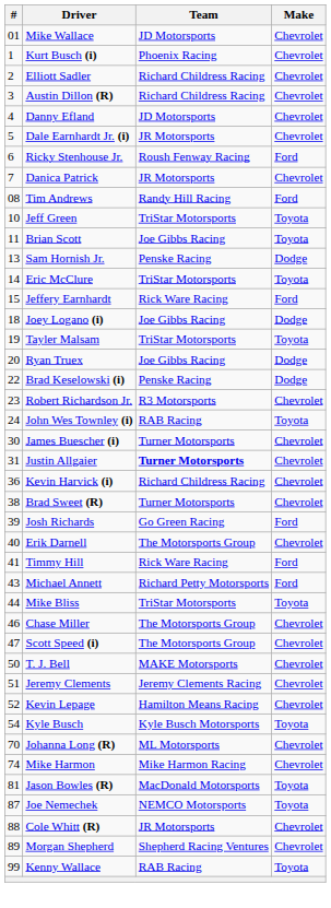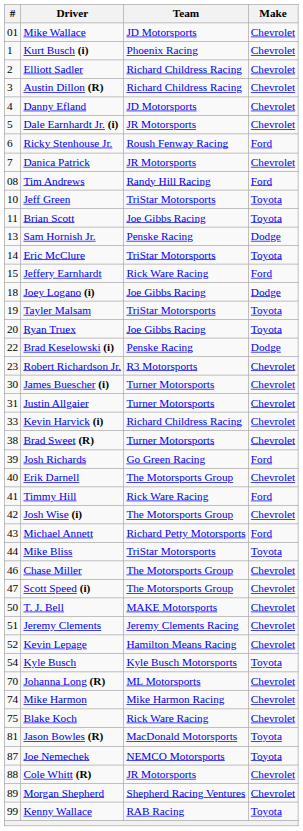 <table class="wikitable" style="font-size:95%">
 <tr>
 <th>#</th>
 <th>Driver</th>
 <th>Team</th>
 <th>Make</th>
 </tr>
 <tr>
 <td>01</td>
 <td><a href='#'>Mike Wallace</a></td>
 <td><a href='#'>JD Motorsports</a></td>
 <td><a href='#'>Chevrolet</a></td>
 </tr>
 <tr>
 <td>1</td>
 <td><a href='#'>Kurt Busch</a> <strong>(i)</strong></td>
 <td><a href='#'>Phoenix Racing</a></td>
 <td><a href='#'>Chevrolet</a></td>
 </tr>
 <tr>
 <td>2</td>
 <td><a href='#'>Elliott Sadler</a></td>
 <td><a href='#'>Richard Childress Racing</a></td>
 <td><a href='#'>Chevrolet</a></td>
 </tr>
 <tr>
 <td>3</td>
 <td><a href='#'>Austin Dillon</a> <strong>(R)</strong></td>
 <td><a href='#'>Richard Childress Racing</a></td>
 <td><a href='#'>Chevrolet</a></td>
 </tr>
 <tr>
 <td>4</td>
 <td><a href='#'>Danny Efland</a></td>
 <td><a href='#'>JD Motorsports</a></td>
 <td><a href='#'>Chevrolet</a></td>
 </tr>
 <tr>
 <td>5</td>
 <td><a href='#'>Dale Earnhardt Jr.</a> <strong>(i)</strong></td>
 <td><a href='#'>JR Motorsports</a></td>
 <td><a href='#'>Chevrolet</a></td>
 </tr>
 <tr>
 <td>6</td>
 <td><a href='#'>Ricky Stenhouse Jr.</a></td>
 <td><a href='#'>Roush Fenway Racing</a></td>
 <td><a href='#'>Ford</a></td>
 </tr>
 <tr>
 <td>7</td>
 <td><a href='#'>Danica Patrick</a></td>
 <td><a href='#'>JR Motorsports</a></td>
 <td><a href='#'>Chevrolet</a></td>
 </tr>
 <tr>
 <td>08</td>
 <td><a href='#'>Tim Andrews</a></td>
 <td><a href='#'>Randy Hill Racing</a></td>
 <td><a href='#'>Ford</a></td>
 </tr>
 <tr>
 <td>10</td>
 <td><a href='#'>Jeff Green</a></td>
 <td><a href='#'>TriStar Motorsports</a></td>
 <td><a href='#'>Toyota</a></td>
 </tr>
 <tr>
 <td>11</td>
 <td><a href='#'>Brian Scott</a></td>
 <td><a href='#'>Joe Gibbs Racing</a></td>
 <td><a href='#'>Toyota</a></td>
 </tr>
 <tr>
 <td>13</td>
 <td><a href='#'>Sam Hornish Jr.</a></td>
 <td><a href='#'>Penske Racing</a></td>
 <td><a href='#'>Dodge</a></td>
 </tr>
 <tr>
 <td>14</td>
 <td><a href='#'>Eric McClure</a></td>
 <td><a href='#'>TriStar Motorsports</a></td>
 <td><a href='#'>Toyota</a></td>
 </tr>
 <tr>
 <td>15</td>
 <td><a href='#'>Jeffery Earnhardt</a></td>
 <td><a href='#'>Rick Ware Racing</a></td>
 <td><a href='#'>Ford</a></td>
 </tr>
 <tr>
 <td>18</td>
 <td><a href='#'>Joey Logano</a> <strong>(i)</strong></td>
 <td><a href='#'>Joe Gibbs Racing</a></td>
 <td><a href='#'>Dodge</a></td>
 </tr>
 <tr>
 <td>19</td>
 <td><a href='#'>Tayler Malsam</a></td>
 <td><a href='#'>TriStar Motorsports</a></td>
 <td><a href='#'>Toyota</a></td>
 </tr>
 <tr>
 <td>20</td>
 <td><a href='#'>Ryan Truex</a></td>
 <td><a href='#'>Joe Gibbs Racing</a></td>
-<td><a href='#'>Dodge</a></td>
+<td><a href='#'>Toyota</a></td>
 </tr>
 <tr>
 <td>22</td>
 <td><a href='#'>Brad Keselowski</a> <strong>(i)</strong></td>
 <td><a href='#'>Penske Racing</a></td>
 <td><a href='#'>Dodge</a></td>
 </tr>
 <tr>
 <td>23</td>
 <td><a href='#'>Robert Richardson Jr.</a></td>
 <td><a href='#'>R3 Motorsports</a></td>
 <td><a href='#'>Chevrolet</a></td>
 </tr>
 <tr>
-<td>24</td>
-<td><a href='#'>John Wes Townley</a> <strong>(i)</strong></td>
-<td><a href='#'>RAB Racing</a></td>
-<td><a href='#'>Toyota</a></td>
-</tr>
-<tr>
 <td>30</td>
 <td><a href='#'>James Buescher</a> <strong>(i)</strong></td>
 <td><a href='#'>Turner Motorsports</a></td>
 <td><a href='#'>Chevrolet</a></td>
 </tr>
 <tr>
 <td>31</td>
 <td><a href='#'>Justin Allgaier</a></td>
-<td><strong><a href='#'>Turner Motorsports</a></strong></td>
+<td><a href='#'>Turner Motorsports</a></td>
 <td><a href='#'>Chevrolet</a></td>
 </tr>
 <tr>
-<td>36</td>
+<td>33</td>
 <td><a href='#'>Kevin Harvick</a> <strong>(i)</strong></td>
 <td><a href='#'>Richard Childress Racing</a></td>
 <td><a href='#'>Chevrolet</a></td>
 </tr>
 <tr>
 <td>38</td>
 <td><a href='#'>Brad Sweet</a> <strong>(R)</strong></td>
 <td><a href='#'>Turner Motorsports</a></td>
 <td><a href='#'>Chevrolet</a></td>
 </tr>
 <tr>
 <td>39</td>
 <td><a href='#'>Josh Richards</a></td>
 <td><a href='#'>Go Green Racing</a></td>
 <td><a href='#'>Ford</a></td>
 </tr>
 <tr>
 <td>40</td>
 <td><a href='#'>Erik Darnell</a></td>
 <td><a href='#'>The Motorsports Group</a></td>
 <td><a href='#'>Chevrolet</a></td>
 </tr>
 <tr>
 <td>41</td>
 <td><a href='#'>Timmy Hill</a></td>
 <td><a href='#'>Rick Ware Racing</a></td>
 <td><a href='#'>Ford</a></td>
+</tr>
+<tr>
+<td>42</td>
+<td><a href='#'>Josh Wise</a> <strong>(i)</strong></td>
+<td><a href='#'>The Motorsports Group</a></td>
+<td><a href='#'>Chevrolet</a></td>
 </tr>
 <tr>
 <td>43</td>
 <td><a href='#'>Michael Annett</a></td>
 <td><a href='#'>Richard Petty Motorsports</a></td>
 <td><a href='#'>Ford</a></td>
 </tr>
 <tr>
 <td>44</td>
 <td><a href='#'>Mike Bliss</a></td>
 <td><a href='#'>TriStar Motorsports</a></td>
 <td><a href='#'>Toyota</a></td>
 </tr>
 <tr>
 <td>46</td>
 <td><a href='#'>Chase Miller</a></td>
 <td><a href='#'>The Motorsports Group</a></td>
 <td><a href='#'>Chevrolet</a></td>
 </tr>
 <tr>
 <td>47</td>
 <td><a href='#'>Scott Speed</a> <strong>(i)</strong></td>
 <td><a href='#'>The Motorsports Group</a></td>
 <td><a href='#'>Chevrolet</a></td>
 </tr>
 <tr>
 <td>50</td>
 <td><a href='#'>T. J. Bell</a></td>
 <td><a href='#'>MAKE Motorsports</a></td>
 <td><a href='#'>Chevrolet</a></td>
 </tr>
 <tr>
 <td>51</td>
 <td><a href='#'>Jeremy Clements</a></td>
 <td><a href='#'>Jeremy Clements Racing</a></td>
 <td><a href='#'>Chevrolet</a></td>
 </tr>
 <tr>
 <td>52</td>
 <td><a href='#'>Kevin Lepage</a></td>
 <td><a href='#'>Hamilton Means Racing</a></td>
 <td><a href='#'>Chevrolet</a></td>
 </tr>
 <tr>
 <td>54</td>
 <td><a href='#'>Kyle Busch</a></td>
 <td><a href='#'>Kyle Busch Motorsports</a></td>
 <td><a href='#'>Toyota</a></td>
 </tr>
 <tr>
 <td>70</td>
 <td><a href='#'>Johanna Long</a> <strong>(R)</strong></td>
 <td><a href='#'>ML Motorsports</a></td>
 <td><a href='#'>Chevrolet</a></td>
 </tr>
 <tr>
 <td>74</td>
 <td><a href='#'>Mike Harmon</a></td>
 <td><a href='#'>Mike Harmon Racing</a></td>
 <td><a href='#'>Chevrolet</a></td>
 </tr>
 <tr>
+<td>75</td>
+<td><a href='#'>Blake Koch</a></td>
+<td><a href='#'>Rick Ware Racing</a></td>
+<td><a href='#'>Chevrolet</a></td>
+</tr>
+<tr>
 <td>81</td>
 <td><a href='#'>Jason Bowles</a> <strong>(R)</strong></td>
 <td><a href='#'>MacDonald Motorsports</a></td>
 <td><a href='#'>Toyota</a></td>
 </tr>
 <tr>
 <td>87</td>
 <td><a href='#'>Joe Nemechek</a></td>
 <td><a href='#'>NEMCO Motorsports</a></td>
 <td><a href='#'>Toyota</a></td>
 </tr>
 <tr>
 <td>88</td>
 <td><a href='#'>Cole Whitt</a> <strong>(R)</strong></td>
 <td><a href='#'>JR Motorsports</a></td>
 <td><a href='#'>Chevrolet</a></td>
 </tr>
 <tr>
 <td>89</td>
 <td><a href='#'>Morgan Shepherd</a></td>
 <td><a href='#'>Shepherd Racing Ventures</a></td>
 <td><a href='#'>Chevrolet</a></td>
 </tr>
 <tr>
 <td>99</td>
 <td><a href='#'>Kenny Wallace</a></td>
 <td><a href='#'>RAB Racing</a></td>
 <td><a href='#'>Toyota</a></td>
 </tr>
 <tr>
 <th colspan="4"></th>
 </tr>
 </table>
